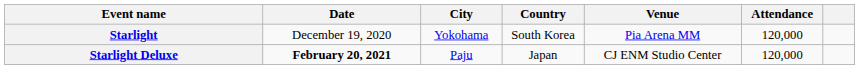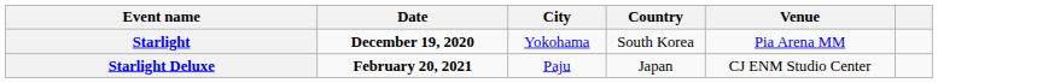 <table class="wikitable plainrowheaders" style="text-align:center;">
 <tr>
 <th scope="col" style="width:20em;">Event name</th>
 <th scope="col" style="width:12em;">Date</th>
 <th scope="col" style="width:6em;">City</th>
 <th scope="col" style="width:6em;">Country</th>
 <th scope="col" style="width:12em;">Venue</th>
-<th scope="col" style="width:6em;">Attendance</th>
 <th scope="col" style="width:2em;"></th>
 </tr>
 <tr>
 <th scope="rowgroup"><a href='#'>Starlight</a></th>
-<td>December 19, 2020</td>
+<td><strong>December 19, 2020</strong></td>
 <td><a href='#'>Yokohama</a></td>
 <td>South Korea</td>
 <td><a href='#'>Pia Arena MM</a></td>
-<td>120,000</td>
 <td></td>
 </tr>
 <tr>
 <th scope="rowgroup"><a href='#'>Starlight Deluxe</a></th>
 <td><strong>February 20, 2021</strong></td>
 <td><a href='#'>Paju</a></td>
 <td>Japan</td>
 <td>CJ ENM Studio Center</td>
-<td>120,000</td>
 <td></td>
 </tr>
 </table>
